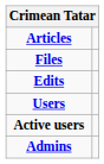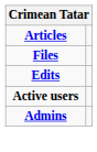 <table class="wikitable" align=right style="text-align: center;">
 <tr>
 <th colspan=2>Crimean Tatar </th>
 </tr>
 <tr>
 <td><strong><a href='#'>Articles</a></strong></td>
 <td></td>
 </tr>
 <tr>
 <td><strong><a href='#'>Files</a></strong></td>
 <td></td>
 </tr>
 <tr>
 <td><strong><a href='#'>Edits</a></strong></td>
 <td></td>
 </tr>
 <tr>
-<td><strong><a href='#'>Users</a></strong></td>
-<td></td>
-</tr>
-<tr>
 <td><strong>Active users</strong></td>
 <td></td>
 </tr>
 <tr>
 <td><strong><a href='#'>Admins</a></strong></td>
 <td></td>
 </tr>
 </table>
